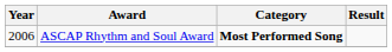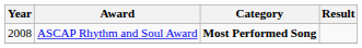 <table class=wikitable>
 <tr>
 <th>Year</th>
 <th>Award</th>
 <th>Category</th>
 <th>Result</th>
 </tr>
 <tr>
-<td>2006</td>
+<td>2008</td>
 <td><a href='#'>ASCAP Rhythm and Soul Award</a></td>
 <td><strong>Most Performed Song</strong></td>
 <td></td>
 </tr>
 <tr>
 </tr>
 </table>
